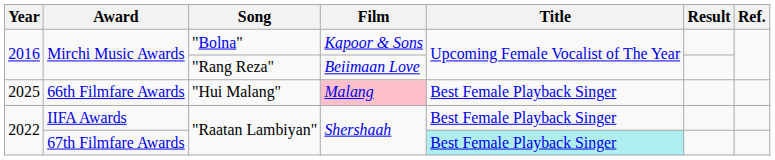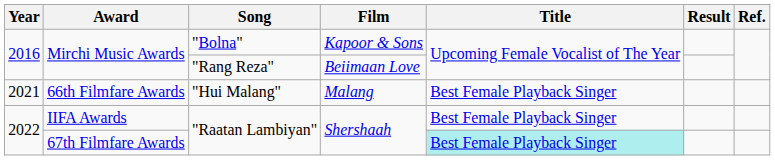 <table class="wikitable sortable">
 <tr>
 <th>Year</th>
 <th>Award</th>
 <th>Song</th>
 <th>Film</th>
 <th>Title</th>
 <th>Result</th>
 <th>Ref.</th>
 </tr>
 <tr>
 <td rowspan=2><a href='#'>2016</a></td>
 <td rowspan=2><a href='#'>Mirchi Music Awards</a></td>
 <td>"<a href='#'>Bolna</a>"</td>
 <td><em><a href='#'>Kapoor & Sons</a></em></td>
 <td rowspan=2><a href='#'>Upcoming Female Vocalist of The Year</a></td>
 <td></td>
 <td rowspan=2></td>
 </tr>
 <tr>
 <td>"Rang Reza"</td>
 <td><em><a href='#'>Beiimaan Love</a></em></td>
 <td></td>
 </tr>
 <tr>
-<td>2025</td>
+<td>2021</td>
 <td><a href='#'>66th Filmfare Awards</a></td>
 <td>"Hui Malang"</td>
-<td style="background: pink;"><a href='#'><em>Malang</em></a></td>
+<td><a href='#'><em>Malang</em></a></td>
 <td><a href='#'>Best Female Playback Singer</a></td>
 <td></td>
 <td></td>
 </tr>
 <tr>
 <td rowspan=2>2022</td>
 <td><a href='#'>IIFA Awards</a></td>
 <td rowspan=2>"Raatan Lambiyan"</td>
 <td rowspan=2><em><a href='#'>Shershaah</a></em></td>
 <td><a href='#'>Best Female Playback Singer</a></td>
 <td></td>
 <td></td>
 </tr>
 <tr>
 <td><a href='#'>67th Filmfare Awards</a></td>
 <td style="background: paleturquoise;"><a href='#'>Best Female Playback Singer</a></td>
 <td></td>
 </tr>
 </table>
